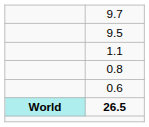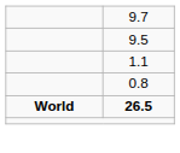 <table class="wikitable" style="float:right; width:12em; text-align:center;">
 <tr>
 <td></td>
 <td>9.7</td>
 </tr>
 <tr>
 <td></td>
 <td>9.5</td>
 </tr>
 <tr>
 <td></td>
 <td>1.1</td>
 </tr>
 <tr>
 <td></td>
 <td>0.8</td>
 </tr>
 <tr>
-<td></td>
-<td>0.6</td>
-</tr>
-<tr>
-<td style="background: paleturquoise;"><strong>World</strong></td>
+<td><strong>World</strong></td>
 <td><strong>26.5</strong></td>
 </tr>
 <tr>
 <td colspan=2></td>
 </tr>
 </table>
